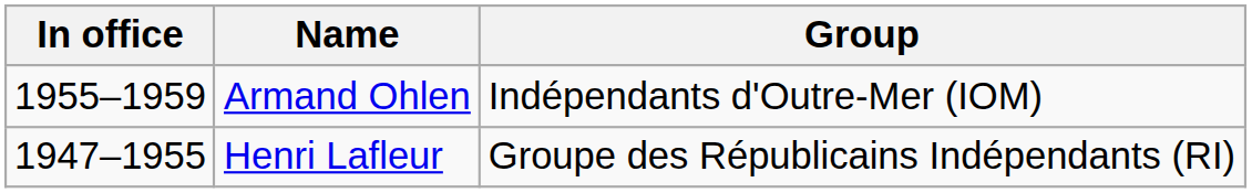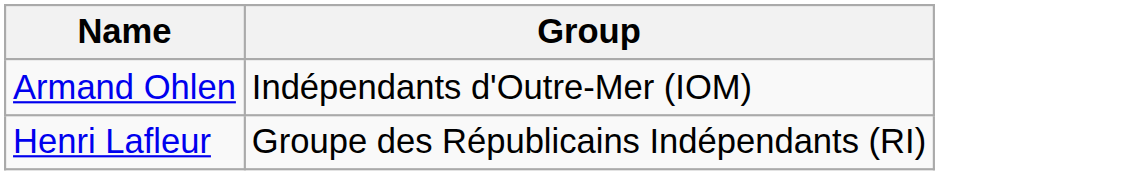 <table class="wikitable sortable">
 <tr>
-<th>In office</th>
 <th>Name</th>
 <th>Group</th>
 </tr>
 <tr>
-<td>1955–1959</td>
 <td><a href='#'>Armand Ohlen</a></td>
 <td>Indépendants d'Outre-Mer (IOM)</td>
 </tr>
 <tr>
-<td>1947–1955</td>
 <td><a href='#'>Henri Lafleur</a></td>
 <td>Groupe des Républicains Indépendants (RI)</td>
 </tr>
 </table>
